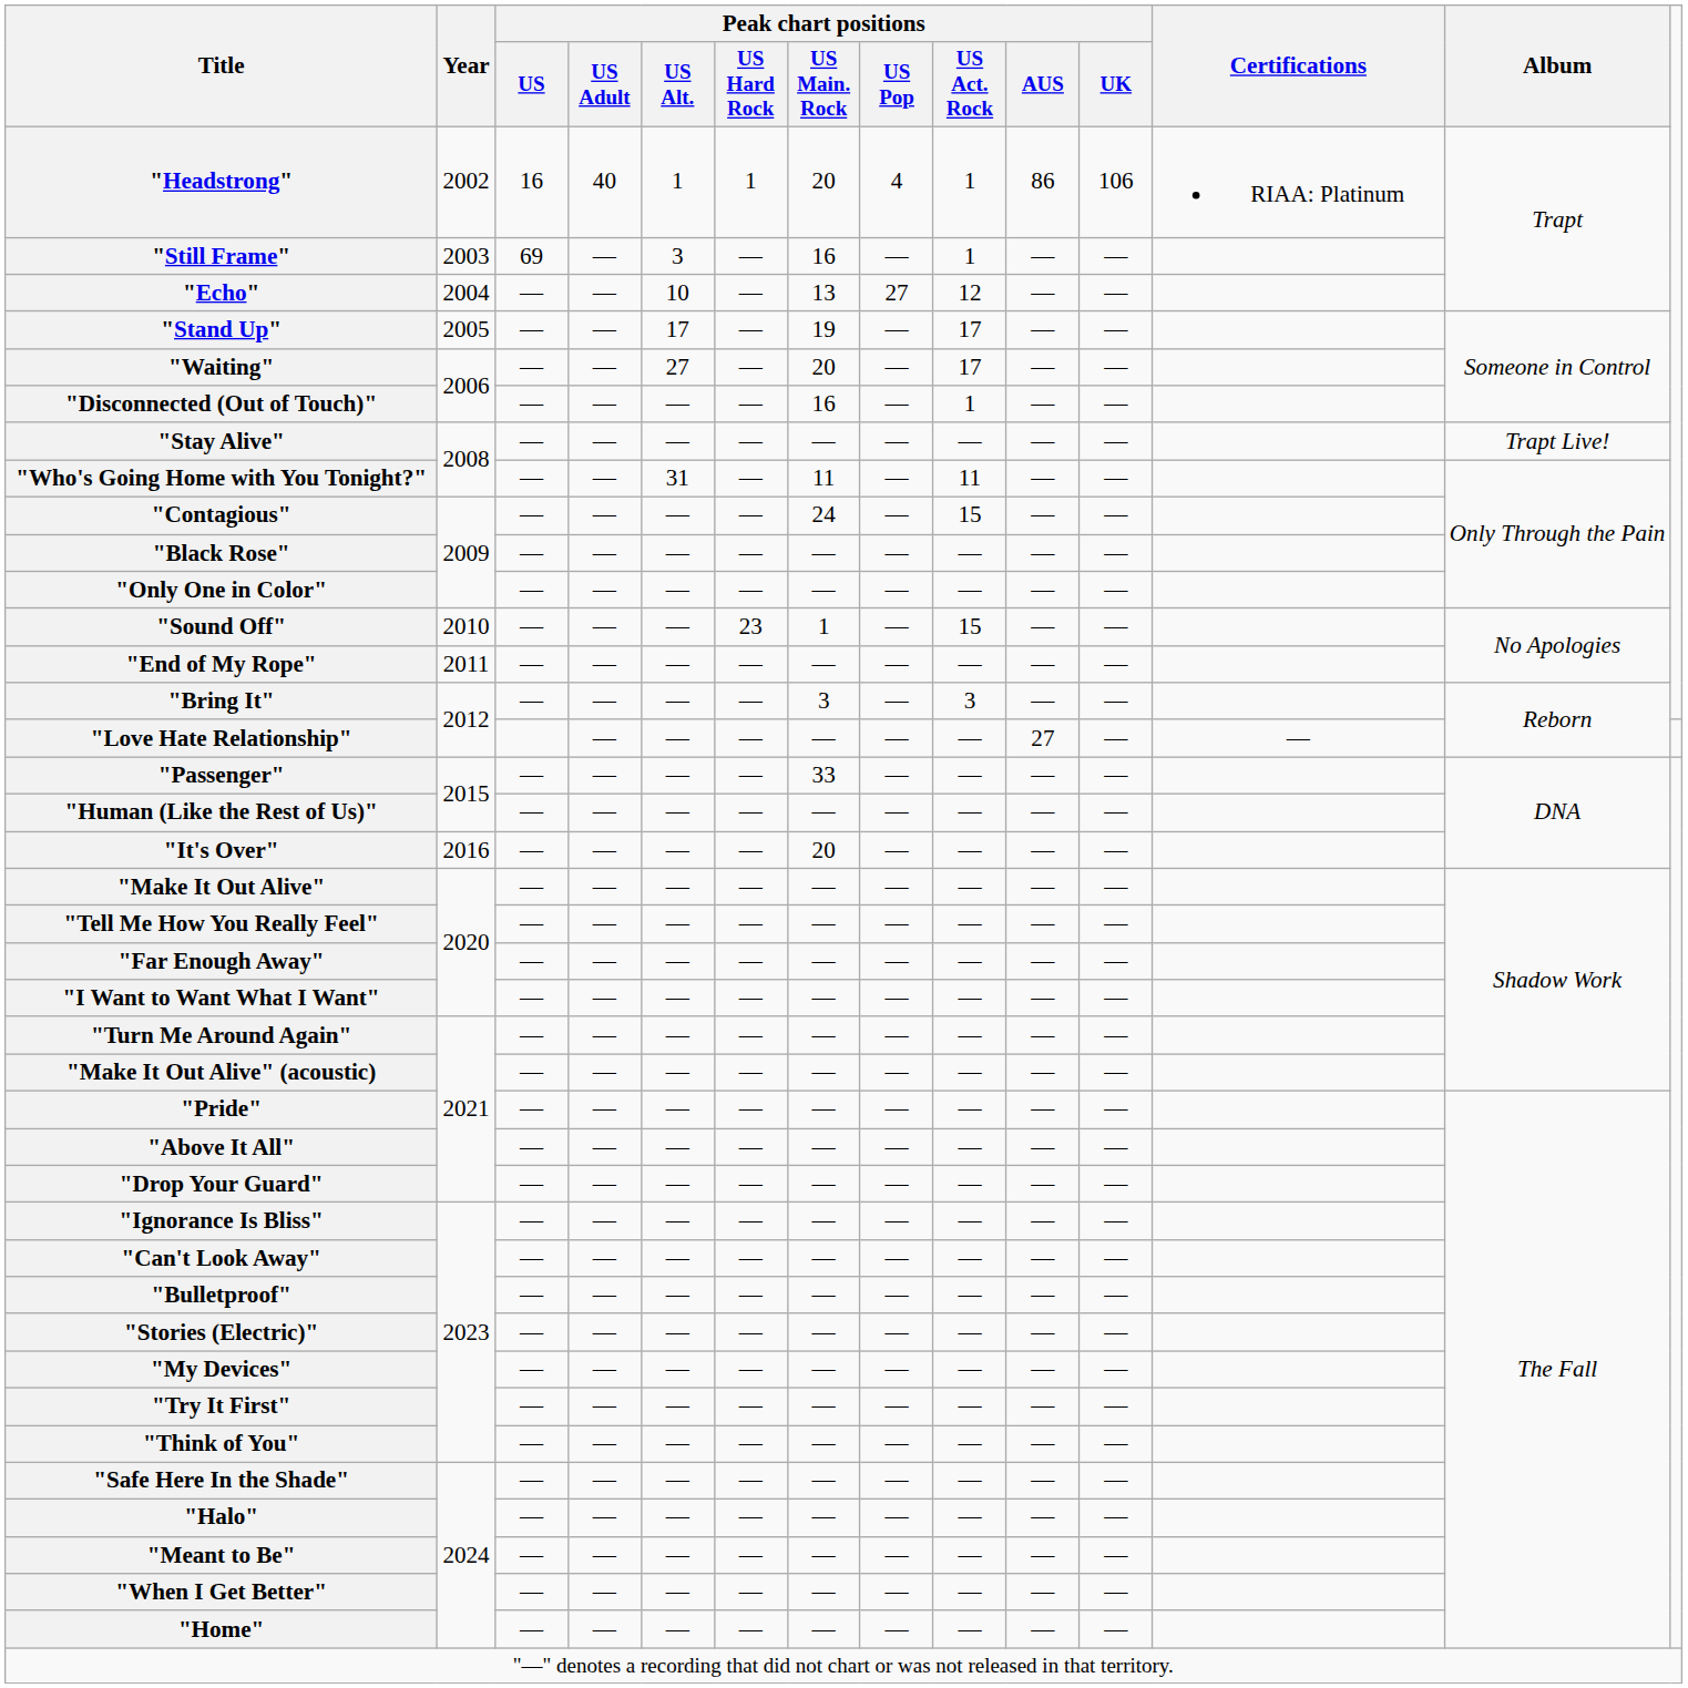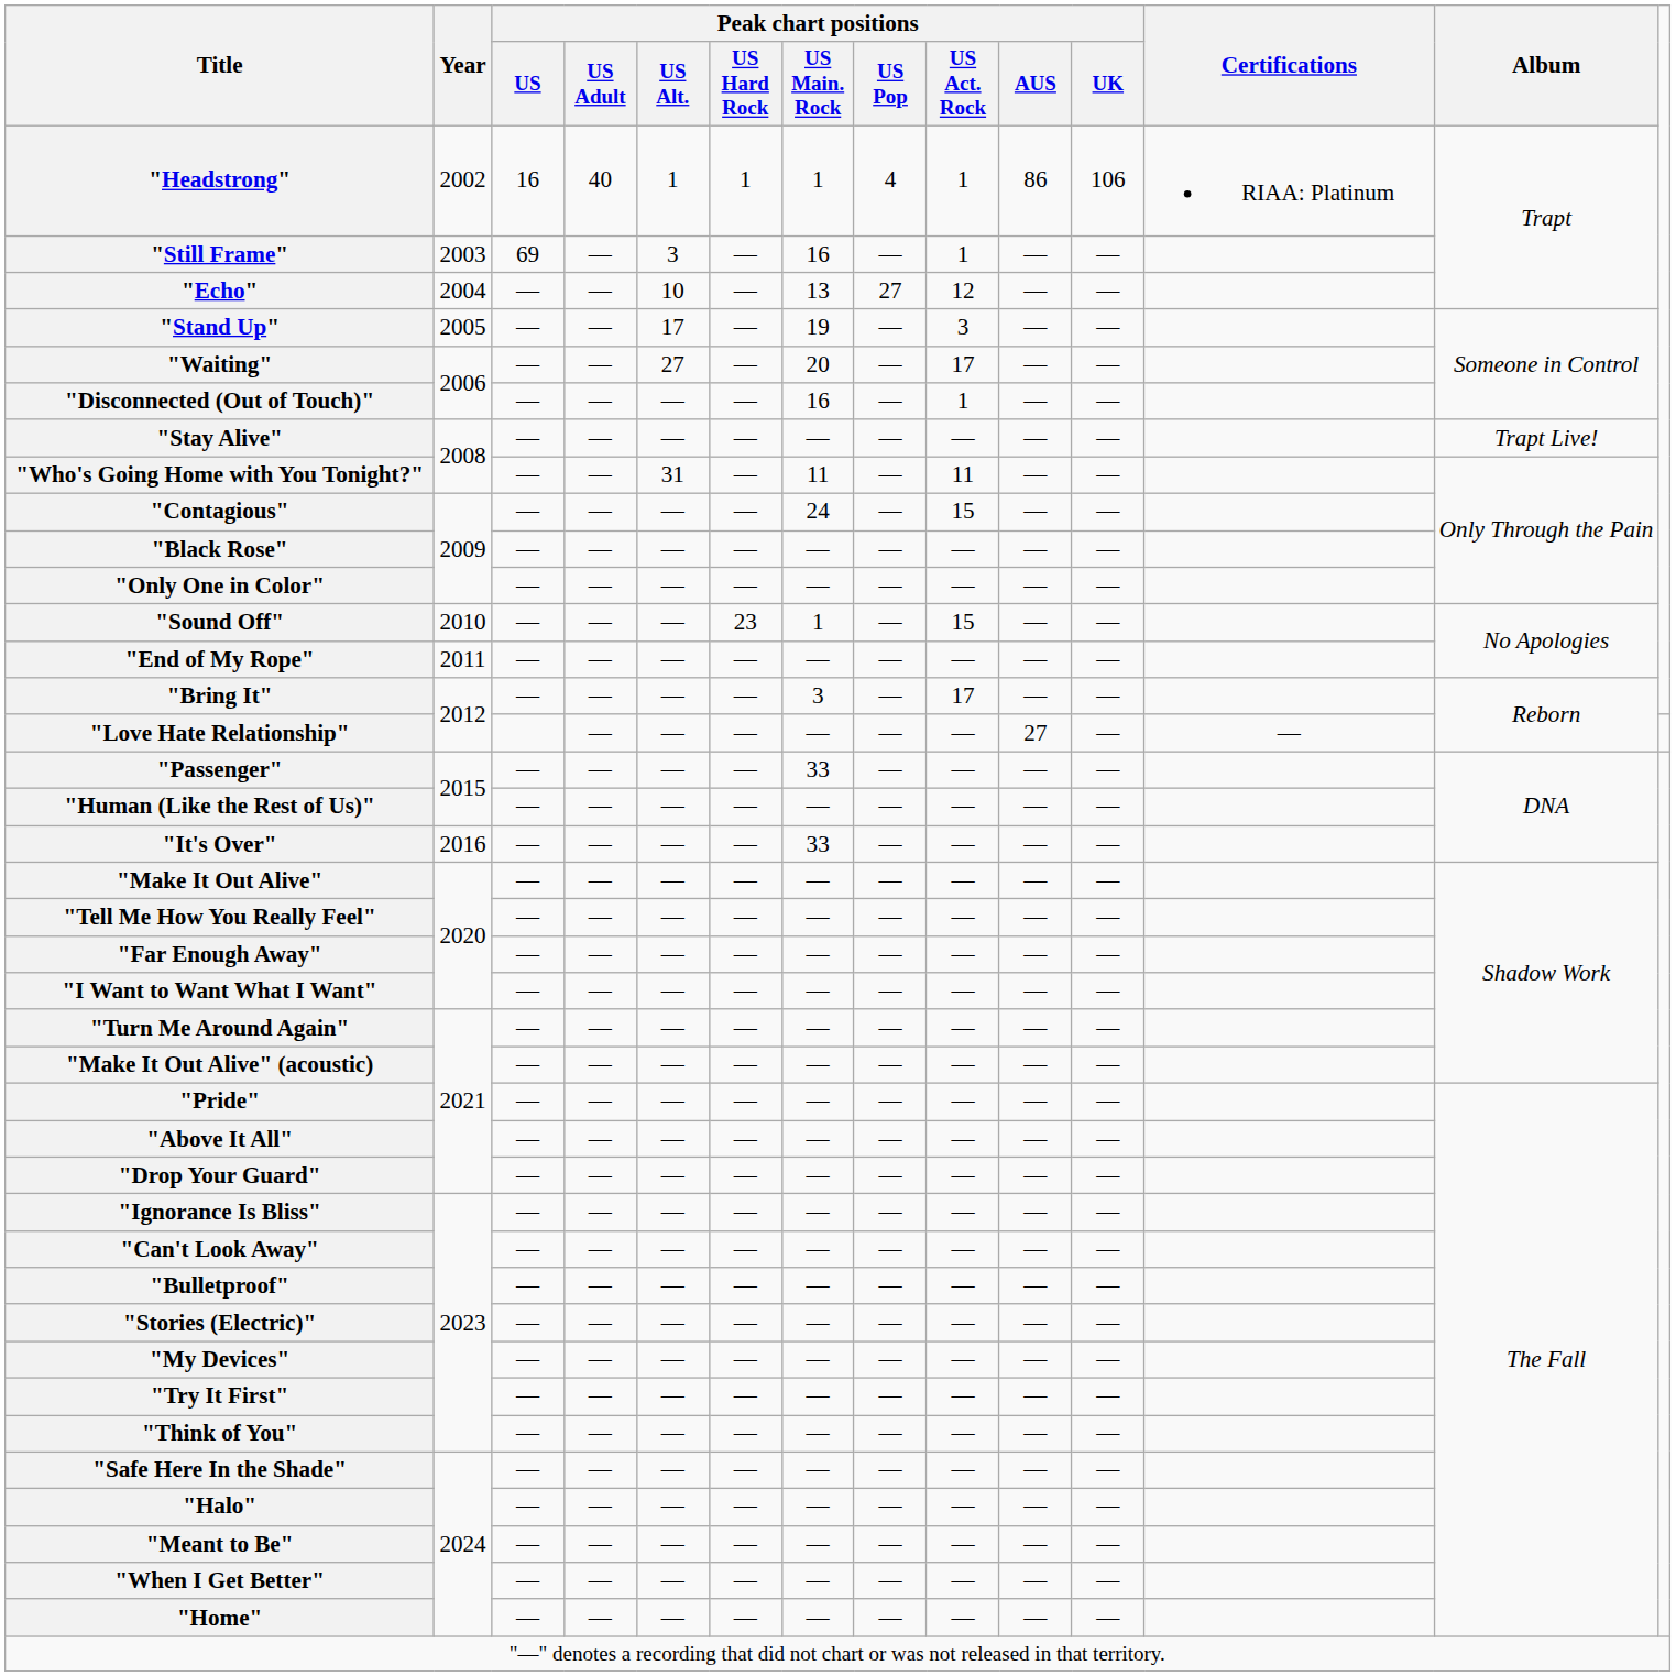 <table class="wikitable plainrowheaders" style="text-align:center;">
 <tr>
 <th scope="col" rowspan="2" style="width:18em;">Title</th>
 <th scope="col" rowspan="2">Year</th>
 <th scope="col" colspan="9">Peak chart positions</th>
 <th scope="col" rowspan="2" style="width:12em;"><a href='#'>Certifications</a></th>
 <th scope="col" rowspan="2">Album</th>
 </tr>
 <tr>
 <th scope="col" style="width:3em;font-size:90%;"><a href='#'>US</a><br></th>
 <th scope="col" style="width:3em;font-size:90%;"><a href='#'>US<br>Adult</a><br></th>
 <th scope="col" style="width:3em;font-size:90%;"><a href='#'>US<br>Alt.</a><br></th>
 <th scope="col" style="width:3em;font-size:90%;"><a href='#'>US<br>Hard Rock</a><br></th>
 <th scope="col" style="width:3em;font-size:90%;"><a href='#'>US<br>Main. Rock</a><br></th>
 <th scope="col" style="width:3em;font-size:90%;"><a href='#'>US<br>Pop</a><br></th>
 <th scope="col" style="width:3em;font-size:90%;"><a href='#'>US<br>Act. Rock</a><br></th>
 <th scope="col" style="width:3em;font-size:90%;"><a href='#'>AUS</a><br></th>
 <th scope="col" style="width:3em;font-size:90%;"><a href='#'>UK</a><br></th>
 </tr>
 <tr>
 <th scope="row">"<a href='#'>Headstrong</a>"</th>
 <td>2002</td>
 <td>16</td>
 <td>40</td>
 <td>1</td>
 <td>1</td>
-<td>20</td>
+<td>1</td>
 <td>4</td>
 <td>1</td>
 <td>86</td>
 <td>106</td>
 <td><br><ul><li>RIAA: Platinum</li></ul></td>
 <td rowspan="3"><em>Trapt</em></td>
 </tr>
 <tr>
 <th scope="row">"<a href='#'>Still Frame</a>"</th>
 <td>2003</td>
 <td>69</td>
 <td>—</td>
 <td>3</td>
 <td>—</td>
 <td>16</td>
 <td>—</td>
 <td>1</td>
 <td>—</td>
 <td>—</td>
 <td></td>
 </tr>
 <tr>
 <th scope="row">"<a href='#'>Echo</a>"</th>
 <td>2004</td>
 <td>—</td>
 <td>—</td>
 <td>10</td>
 <td>—</td>
 <td>13</td>
 <td>27</td>
 <td>12</td>
 <td>—</td>
 <td>—</td>
 <td></td>
 </tr>
 <tr>
 <th scope="row">"<a href='#'>Stand Up</a>"</th>
 <td>2005</td>
 <td>—</td>
 <td>—</td>
 <td>17</td>
 <td>—</td>
 <td>19</td>
 <td>—</td>
-<td>17</td>
+<td>3</td>
 <td>—</td>
 <td>—</td>
 <td></td>
 <td rowspan="3"><em>Someone in Control</em></td>
 </tr>
 <tr>
 <th scope="row">"Waiting"</th>
 <td rowspan="2">2006</td>
 <td>—</td>
 <td>—</td>
 <td>27</td>
 <td>—</td>
 <td>20</td>
 <td>—</td>
 <td>17</td>
 <td>—</td>
 <td>—</td>
 <td></td>
 </tr>
 <tr>
 <th scope="row">"Disconnected (Out of Touch)"</th>
 <td>—</td>
 <td>—</td>
 <td>—</td>
 <td>—</td>
 <td>16</td>
 <td>—</td>
 <td>1</td>
 <td>—</td>
 <td>—</td>
 <td></td>
 </tr>
 <tr>
 <th scope="row">"Stay Alive"</th>
 <td rowspan="2">2008</td>
 <td>—</td>
 <td>—</td>
 <td>—</td>
 <td>—</td>
 <td>—</td>
 <td>—</td>
 <td>—</td>
 <td>—</td>
 <td>—</td>
 <td></td>
 <td><em>Trapt Live!</em></td>
 </tr>
 <tr>
 <th scope="row">"Who's Going Home with You Tonight?"</th>
 <td>—</td>
 <td>—</td>
 <td>31</td>
 <td>—</td>
 <td>11</td>
 <td>—</td>
 <td>11</td>
 <td>—</td>
 <td>—</td>
 <td></td>
 <td rowspan="4"><em>Only Through the Pain</em></td>
 </tr>
 <tr>
 <th scope="row">"Contagious"</th>
 <td rowspan="3">2009</td>
 <td>—</td>
 <td>—</td>
 <td>—</td>
 <td>—</td>
 <td>24</td>
 <td>—</td>
 <td>15</td>
 <td>—</td>
 <td>—</td>
 <td></td>
 </tr>
 <tr>
 <th scope="row">"Black Rose"</th>
 <td>—</td>
 <td>—</td>
 <td>—</td>
 <td>—</td>
 <td>—</td>
 <td>—</td>
 <td>—</td>
 <td>—</td>
 <td>—</td>
 <td></td>
 </tr>
 <tr>
 <th scope="row">"Only One in Color"</th>
 <td>—</td>
 <td>—</td>
 <td>—</td>
 <td>—</td>
 <td>—</td>
 <td>—</td>
 <td>—</td>
 <td>—</td>
 <td>—</td>
 <td></td>
 </tr>
 <tr>
 <th scope="row">"Sound Off"</th>
 <td>2010</td>
 <td>—</td>
 <td>—</td>
 <td>—</td>
 <td>23</td>
 <td>1</td>
 <td>—</td>
 <td>15</td>
 <td>—</td>
 <td>—</td>
 <td></td>
 <td rowspan="2"><em>No Apologies</em></td>
 </tr>
 <tr>
 <th scope="row">"End of My Rope"</th>
 <td>2011</td>
 <td>—</td>
 <td>—</td>
 <td>—</td>
 <td>—</td>
 <td>—</td>
 <td>—</td>
 <td>—</td>
 <td>—</td>
 <td>—</td>
 <td></td>
 </tr>
 <tr>
 <th scope="row">"Bring It"</th>
 <td rowspan="2">2012</td>
 <td>—</td>
 <td>—</td>
 <td>—</td>
 <td>—</td>
 <td>3</td>
 <td>—</td>
-<td>3</td>
+<td>17</td>
 <td>—</td>
 <td>—</td>
 <td></td>
 <td rowspan="2"><em>Reborn</em></td>
 </tr>
 <tr>
 <th scope="row">"Love Hate Relationship" </th>
 <td></td>
 <td>—</td>
 <td>—</td>
 <td>—</td>
 <td>—</td>
 <td>—</td>
 <td>—</td>
 <td>27</td>
 <td>—</td>
 <td>—</td>
 <td></td>
 </tr>
 <tr>
 <th scope="row">"Passenger"</th>
 <td rowspan="2">2015</td>
 <td>—</td>
 <td>—</td>
 <td>—</td>
 <td>—</td>
 <td>33</td>
 <td>—</td>
 <td>—</td>
 <td>—</td>
 <td>—</td>
 <td></td>
 <td rowspan="3"><em>DNA</em></td>
 </tr>
 <tr>
 <th scope="row">"Human (Like the Rest of Us)"</th>
 <td>—</td>
 <td>—</td>
 <td>—</td>
 <td>—</td>
 <td>—</td>
 <td>—</td>
 <td>—</td>
 <td>—</td>
 <td>—</td>
 <td></td>
 </tr>
 <tr>
 <th scope="row">"It's Over"</th>
 <td>2016</td>
 <td>—</td>
 <td>—</td>
 <td>—</td>
 <td>—</td>
-<td>20</td>
+<td>33</td>
 <td>—</td>
 <td>—</td>
 <td>—</td>
 <td>—</td>
 <td></td>
 </tr>
 <tr>
 <th scope="row">"Make It Out Alive"</th>
 <td rowspan="4">2020</td>
 <td>—</td>
 <td>—</td>
 <td>—</td>
 <td>—</td>
 <td>—</td>
 <td>—</td>
 <td>—</td>
 <td>—</td>
 <td>—</td>
 <td></td>
 <td rowspan="6"><em>Shadow Work</em></td>
 </tr>
 <tr>
 <th scope="row">"Tell Me How You Really Feel"</th>
 <td>—</td>
 <td>—</td>
 <td>—</td>
 <td>—</td>
 <td>—</td>
 <td>—</td>
 <td>—</td>
 <td>—</td>
 <td>—</td>
 <td></td>
 </tr>
 <tr>
 <th scope="row">"Far Enough Away"</th>
 <td>—</td>
 <td>—</td>
 <td>—</td>
 <td>—</td>
 <td>—</td>
 <td>—</td>
 <td>—</td>
 <td>—</td>
 <td>—</td>
 <td></td>
 </tr>
 <tr>
 <th scope="row">"I Want to Want What I Want"</th>
 <td>—</td>
 <td>—</td>
 <td>—</td>
 <td>—</td>
 <td>—</td>
 <td>—</td>
 <td>—</td>
 <td>—</td>
 <td>—</td>
 <td></td>
 </tr>
 <tr>
 <th scope="row">"Turn Me Around Again"</th>
 <td rowspan="5">2021</td>
 <td>—</td>
 <td>—</td>
 <td>—</td>
 <td>—</td>
 <td>—</td>
 <td>—</td>
 <td>—</td>
 <td>—</td>
 <td>—</td>
 <td></td>
 </tr>
 <tr>
 <th scope="row">"Make It Out Alive" (acoustic)</th>
 <td>—</td>
 <td>—</td>
 <td>—</td>
 <td>—</td>
 <td>—</td>
 <td>—</td>
 <td>—</td>
 <td>—</td>
 <td>—</td>
 <td></td>
 </tr>
 <tr>
 <th scope="row">"Pride"</th>
 <td>—</td>
 <td>—</td>
 <td>—</td>
 <td>—</td>
 <td>—</td>
 <td>—</td>
 <td>—</td>
 <td>—</td>
 <td>—</td>
 <td></td>
 <td rowspan="15"><em>The Fall</em></td>
 </tr>
 <tr>
 <th scope="row">"Above It All"</th>
 <td>—</td>
 <td>—</td>
 <td>—</td>
 <td>—</td>
 <td>—</td>
 <td>—</td>
 <td>—</td>
 <td>—</td>
 <td>—</td>
 <td></td>
 </tr>
 <tr>
 <th scope="row">"Drop Your Guard"</th>
 <td>—</td>
 <td>—</td>
 <td>—</td>
 <td>—</td>
 <td>—</td>
 <td>—</td>
 <td>—</td>
 <td>—</td>
 <td>—</td>
 <td></td>
 </tr>
 <tr>
 <th scope="row">"Ignorance Is Bliss"</th>
 <td rowspan="7">2023</td>
 <td>—</td>
 <td>—</td>
 <td>—</td>
 <td>—</td>
 <td>—</td>
 <td>—</td>
 <td>—</td>
 <td>—</td>
 <td>—</td>
 <td></td>
 </tr>
 <tr>
 <th scope="row">"Can't Look Away"</th>
 <td>—</td>
 <td>—</td>
 <td>—</td>
 <td>—</td>
 <td>—</td>
 <td>—</td>
 <td>—</td>
 <td>—</td>
 <td>—</td>
 <td></td>
 </tr>
 <tr>
 <th scope="row">"Bulletproof"</th>
 <td>—</td>
 <td>—</td>
 <td>—</td>
 <td>—</td>
 <td>—</td>
 <td>—</td>
 <td>—</td>
 <td>—</td>
 <td>—</td>
 <td></td>
 </tr>
 <tr>
 <th scope="row">"Stories (Electric)"</th>
 <td>—</td>
 <td>—</td>
 <td>—</td>
 <td>—</td>
 <td>—</td>
 <td>—</td>
 <td>—</td>
 <td>—</td>
 <td>—</td>
 <td></td>
 </tr>
 <tr>
 <th scope="row">"My Devices"</th>
 <td>—</td>
 <td>—</td>
 <td>—</td>
 <td>—</td>
 <td>—</td>
 <td>—</td>
 <td>—</td>
 <td>—</td>
 <td>—</td>
 <td></td>
 </tr>
 <tr>
 <th scope="row">"Try It First"</th>
 <td>—</td>
 <td>—</td>
 <td>—</td>
 <td>—</td>
 <td>—</td>
 <td>—</td>
 <td>—</td>
 <td>—</td>
 <td>—</td>
 <td></td>
 </tr>
 <tr>
 <th scope="row">"Think of You"</th>
 <td>—</td>
 <td>—</td>
 <td>—</td>
 <td>—</td>
 <td>—</td>
 <td>—</td>
 <td>—</td>
 <td>—</td>
 <td>—</td>
 <td></td>
 </tr>
 <tr>
 <th scope="row">"Safe Here In the Shade"</th>
 <td rowspan="5">2024</td>
 <td>—</td>
 <td>—</td>
 <td>—</td>
 <td>—</td>
 <td>—</td>
 <td>—</td>
 <td>—</td>
 <td>—</td>
 <td>—</td>
 <td></td>
 </tr>
 <tr>
 <th scope="row">"Halo"</th>
 <td>—</td>
 <td>—</td>
 <td>—</td>
 <td>—</td>
 <td>—</td>
 <td>—</td>
 <td>—</td>
 <td>—</td>
 <td>—</td>
 <td></td>
 </tr>
 <tr>
 <th scope="row">"Meant to Be"</th>
 <td>—</td>
 <td>—</td>
 <td>—</td>
 <td>—</td>
 <td>—</td>
 <td>—</td>
 <td>—</td>
 <td>—</td>
 <td>—</td>
 <td></td>
 </tr>
 <tr>
 <th scope="row">"When I Get Better"</th>
 <td>—</td>
 <td>—</td>
 <td>—</td>
 <td>—</td>
 <td>—</td>
 <td>—</td>
 <td>—</td>
 <td>—</td>
 <td>—</td>
 <td></td>
 </tr>
 <tr>
 <th scope="row">"Home"</th>
 <td>—</td>
 <td>—</td>
 <td>—</td>
 <td>—</td>
 <td>—</td>
 <td>—</td>
 <td>—</td>
 <td>—</td>
 <td>—</td>
 <td></td>
 </tr>
 <tr>
 <td colspan="14" style="font-size:90%">"—" denotes a recording that did not chart or was not released in that territory.</td>
 </tr>
 </table>
